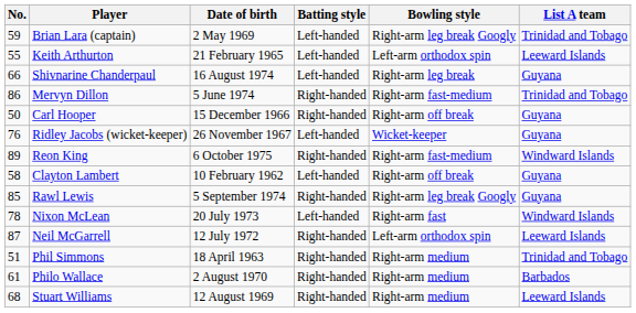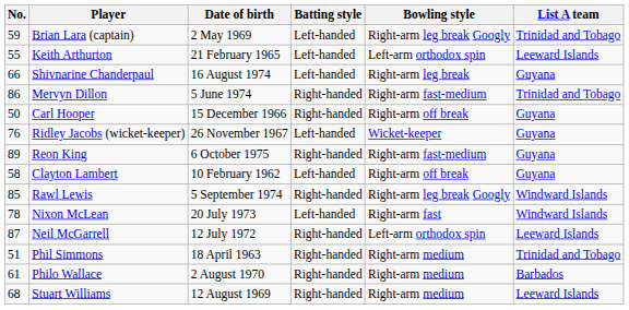 <table class="wikitable">
 <tr>
 <th>No.</th>
 <th>Player</th>
 <th>Date of birth</th>
 <th>Batting style</th>
 <th>Bowling style</th>
 <th><a href='#'>List A</a> team</th>
 </tr>
 <tr>
 <td>59</td>
 <td><a href='#'>Brian Lara</a> (captain)</td>
 <td>2 May 1969</td>
 <td>Left-handed</td>
 <td>Right-arm <a href='#'>leg break</a> <a href='#'>Googly</a></td>
 <td><a href='#'>Trinidad and Tobago</a></td>
 </tr>
 <tr>
 <td>55</td>
 <td><a href='#'>Keith Arthurton</a></td>
 <td>21 February 1965</td>
 <td>Left-handed</td>
 <td>Left-arm <a href='#'>orthodox spin</a></td>
 <td><a href='#'>Leeward Islands</a></td>
 </tr>
 <tr>
 <td>66</td>
 <td><a href='#'>Shivnarine Chanderpaul</a></td>
 <td>16 August 1974</td>
 <td>Left-handed</td>
 <td>Right-arm <a href='#'>leg break</a></td>
 <td><a href='#'>Guyana</a></td>
 </tr>
 <tr>
 <td>86</td>
 <td><a href='#'>Mervyn Dillon</a></td>
 <td>5 June 1974</td>
 <td>Right-handed</td>
 <td>Right-arm <a href='#'>fast-medium</a></td>
 <td><a href='#'>Trinidad and Tobago</a></td>
 </tr>
 <tr>
 <td>50</td>
 <td><a href='#'>Carl Hooper</a></td>
 <td>15 December 1966</td>
 <td>Right-handed</td>
 <td>Right-arm <a href='#'>off break</a></td>
 <td><a href='#'>Guyana</a></td>
 </tr>
 <tr>
 <td>76</td>
 <td><a href='#'>Ridley Jacobs</a> (wicket-keeper)</td>
 <td>26 November 1967</td>
 <td>Left-handed</td>
 <td><a href='#'>Wicket-keeper</a></td>
 <td><a href='#'>Guyana</a></td>
 </tr>
 <tr>
 <td>89</td>
 <td><a href='#'>Reon King</a></td>
 <td>6 October 1975</td>
 <td>Right-handed</td>
 <td>Right-arm <a href='#'>fast-medium</a></td>
-<td><a href='#'>Windward Islands</a></td>
+<td><a href='#'>Guyana</a></td>
 </tr>
 <tr>
 <td>58</td>
 <td><a href='#'>Clayton Lambert</a></td>
 <td>10 February 1962</td>
 <td>Left-handed</td>
 <td>Right-arm <a href='#'>off break</a></td>
 <td><a href='#'>Guyana</a></td>
 </tr>
 <tr>
 <td>85</td>
 <td><a href='#'>Rawl Lewis</a></td>
 <td>5 September 1974</td>
 <td>Right-handed</td>
 <td>Right-arm <a href='#'>leg break</a> <a href='#'>Googly</a></td>
-<td><a href='#'>Guyana</a></td>
+<td><a href='#'>Windward Islands</a></td>
 </tr>
 <tr>
 <td>78</td>
 <td><a href='#'>Nixon McLean</a></td>
 <td>20 July 1973</td>
 <td>Left-handed</td>
 <td>Right-arm <a href='#'>fast</a></td>
 <td><a href='#'>Windward Islands</a></td>
 </tr>
 <tr>
 <td>87</td>
 <td><a href='#'>Neil McGarrell</a></td>
 <td>12 July 1972</td>
 <td>Right-handed</td>
 <td>Left-arm <a href='#'>orthodox spin</a></td>
 <td><a href='#'>Leeward Islands</a></td>
 </tr>
 <tr>
 <td>51</td>
 <td><a href='#'>Phil Simmons</a></td>
 <td>18 April 1963</td>
 <td>Right-handed</td>
 <td>Right-arm <a href='#'>medium</a></td>
 <td><a href='#'>Trinidad and Tobago</a></td>
 </tr>
 <tr>
 <td>61</td>
 <td><a href='#'>Philo Wallace</a></td>
 <td>2 August 1970</td>
 <td>Right-handed</td>
 <td>Right-arm <a href='#'>medium</a></td>
 <td><a href='#'>Barbados</a></td>
 </tr>
 <tr>
 <td>68</td>
 <td><a href='#'>Stuart Williams</a></td>
 <td>12 August 1969</td>
 <td>Right-handed</td>
 <td>Right-arm <a href='#'>medium</a></td>
 <td><a href='#'>Leeward Islands</a></td>
 </tr>
 </table>
